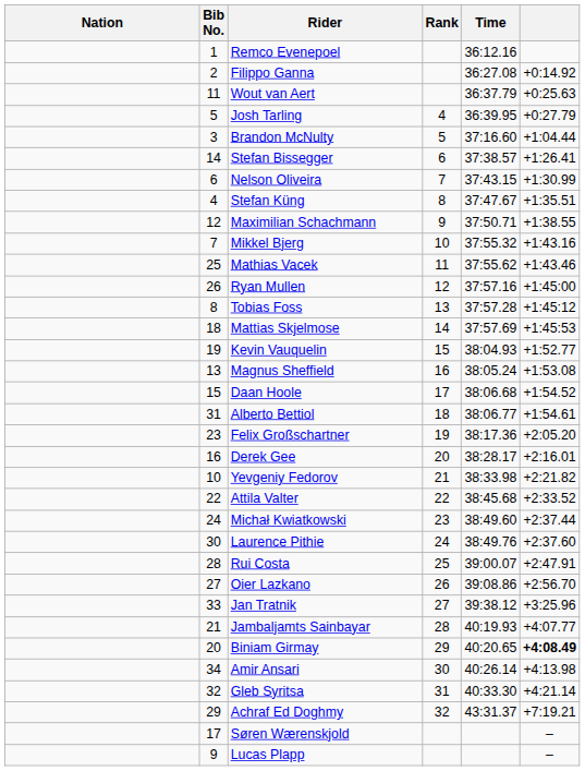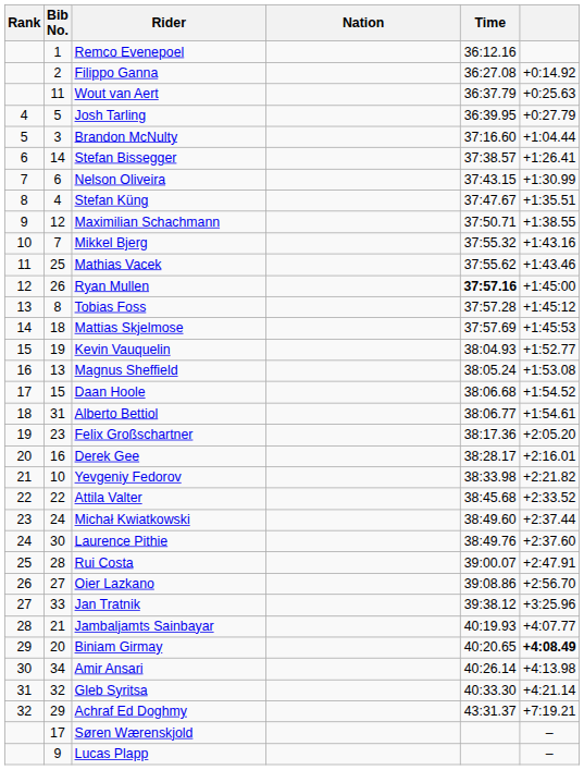 <table class="wikitable sortable" style="text-align:center;">
 <tr>
-<th width="225">Nation</th>
+<th width="30">Rank</th>
 <th width="20">Bib No.</th>
 <th width="225">Rider</th>
-<th width="30">Rank</th>
+<th width="225">Nation</th>
 <th width="55">Time</th>
 <th width="55"></th>
 </tr>
 <tr>
-<td align="left"></td>
+<td></td>
 <td>1</td>
 <td align="left"><a href='#'>Remco Evenepoel</a></td>
-<td></td>
+<td align="left"></td>
 <td>36:12.16</td>
 <td></td>
 </tr>
 <tr>
-<td align="left"></td>
+<td></td>
 <td>2</td>
 <td align="left"><a href='#'>Filippo Ganna</a></td>
-<td></td>
+<td align="left"></td>
 <td>36:27.08</td>
 <td>+0:14.92</td>
 </tr>
 <tr>
-<td align="left"></td>
+<td></td>
 <td>11</td>
 <td align="left"><a href='#'>Wout van Aert</a></td>
-<td></td>
+<td align="left"></td>
 <td>36:37.79</td>
 <td>+0:25.63</td>
 </tr>
 <tr>
-<td align="left"></td>
+<td>4</td>
 <td>5</td>
 <td align="left"><a href='#'>Josh Tarling</a></td>
-<td>4</td>
+<td align="left"></td>
 <td>36:39.95</td>
 <td>+0:27.79</td>
 </tr>
 <tr>
-<td align="left"></td>
+<td>5</td>
 <td>3</td>
 <td align="left"><a href='#'>Brandon McNulty</a></td>
-<td>5</td>
+<td align="left"></td>
 <td>37:16.60</td>
 <td>+1:04.44</td>
 </tr>
 <tr>
-<td align="left"></td>
+<td>6</td>
 <td>14</td>
 <td align="left"><a href='#'>Stefan Bissegger</a></td>
-<td>6</td>
+<td align="left"></td>
 <td>37:38.57</td>
 <td>+1:26.41</td>
 </tr>
 <tr>
-<td align="left"></td>
+<td>7</td>
 <td>6</td>
 <td align="left"><a href='#'>Nelson Oliveira</a></td>
-<td>7</td>
+<td align="left"></td>
 <td>37:43.15</td>
 <td>+1:30.99</td>
 </tr>
 <tr>
-<td align="left"></td>
+<td>8</td>
 <td>4</td>
 <td align="left"><a href='#'>Stefan Küng</a></td>
-<td>8</td>
+<td align="left"></td>
 <td>37:47.67</td>
 <td>+1:35.51</td>
 </tr>
 <tr>
-<td align="left"></td>
+<td>9</td>
 <td>12</td>
 <td align="left"><a href='#'>Maximilian Schachmann</a></td>
-<td>9</td>
+<td align="left"></td>
 <td>37:50.71</td>
 <td>+1:38.55</td>
 </tr>
 <tr>
-<td align="left"></td>
+<td>10</td>
 <td>7</td>
 <td align="left"><a href='#'>Mikkel Bjerg</a></td>
-<td>10</td>
+<td align="left"></td>
 <td>37:55.32</td>
 <td>+1:43.16</td>
 </tr>
 <tr>
-<td align="left"></td>
+<td>11</td>
 <td>25</td>
 <td align="left"><a href='#'>Mathias Vacek</a></td>
-<td>11</td>
+<td align="left"></td>
 <td>37:55.62</td>
 <td>+1:43.46</td>
 </tr>
 <tr>
-<td align="left"></td>
+<td>12</td>
 <td>26</td>
 <td align="left"><a href='#'>Ryan Mullen</a></td>
-<td>12</td>
-<td>37:57.16</td>
+<td align="left"></td>
+<td><strong>37:57.16</strong></td>
 <td>+1:45:00</td>
 </tr>
 <tr>
-<td align="left"></td>
+<td>13</td>
 <td>8</td>
 <td align="left"><a href='#'>Tobias Foss</a></td>
-<td>13</td>
+<td align="left"></td>
 <td>37:57.28</td>
 <td>+1:45:12</td>
 </tr>
 <tr>
-<td align="left"></td>
+<td>14</td>
 <td>18</td>
 <td align="left"><a href='#'>Mattias Skjelmose</a></td>
-<td>14</td>
+<td align="left"></td>
 <td>37:57.69</td>
 <td>+1:45:53</td>
 </tr>
 <tr>
-<td align="left"></td>
+<td>15</td>
 <td>19</td>
 <td align="left"><a href='#'>Kevin Vauquelin</a></td>
-<td>15</td>
+<td align="left"></td>
 <td>38:04.93</td>
 <td>+1:52.77</td>
 </tr>
 <tr>
-<td align="left"></td>
+<td>16</td>
 <td>13</td>
 <td align="left"><a href='#'>Magnus Sheffield</a></td>
-<td>16</td>
+<td align="left"></td>
 <td>38:05.24</td>
 <td>+1:53.08</td>
 </tr>
 <tr>
-<td align="left"></td>
+<td>17</td>
 <td>15</td>
 <td align="left"><a href='#'>Daan Hoole</a></td>
-<td>17</td>
+<td align="left"></td>
 <td>38:06.68</td>
 <td>+1:54.52</td>
 </tr>
 <tr>
-<td align="left"></td>
+<td>18</td>
 <td>31</td>
 <td align="left"><a href='#'>Alberto Bettiol</a></td>
-<td>18</td>
+<td align="left"></td>
 <td>38:06.77</td>
 <td>+1:54.61</td>
 </tr>
 <tr>
-<td align="left"></td>
+<td>19</td>
 <td>23</td>
 <td align="left"><a href='#'>Felix Großschartner</a></td>
-<td>19</td>
+<td align="left"></td>
 <td>38:17.36</td>
 <td>+2:05.20</td>
 </tr>
 <tr>
-<td align="left"></td>
+<td>20</td>
 <td>16</td>
 <td align="left"><a href='#'>Derek Gee</a></td>
-<td>20</td>
+<td align="left"></td>
 <td>38:28.17</td>
 <td>+2:16.01</td>
 </tr>
 <tr>
-<td align="left"></td>
+<td>21</td>
 <td>10</td>
 <td align="left"><a href='#'>Yevgeniy Fedorov</a></td>
-<td>21</td>
+<td align="left"></td>
 <td>38:33.98</td>
 <td>+2:21.82</td>
 </tr>
 <tr>
-<td align="left"></td>
+<td>22</td>
 <td>22</td>
 <td align="left"><a href='#'>Attila Valter</a></td>
-<td>22</td>
+<td align="left"></td>
 <td>38:45.68</td>
 <td>+2:33.52</td>
 </tr>
 <tr>
-<td align="left"></td>
+<td>23</td>
 <td>24</td>
 <td align="left"><a href='#'>Michał Kwiatkowski</a></td>
-<td>23</td>
+<td align="left"></td>
 <td>38:49.60</td>
 <td>+2:37.44</td>
 </tr>
 <tr>
-<td align="left"></td>
+<td>24</td>
 <td>30</td>
 <td align="left"><a href='#'>Laurence Pithie</a></td>
-<td>24</td>
+<td align="left"></td>
 <td>38:49.76</td>
 <td>+2:37.60</td>
 </tr>
 <tr>
-<td align="left"></td>
+<td>25</td>
 <td>28</td>
 <td align="left"><a href='#'>Rui Costa</a></td>
-<td>25</td>
+<td align="left"></td>
 <td>39:00.07</td>
 <td>+2:47.91</td>
 </tr>
 <tr>
-<td align="left"></td>
+<td>26</td>
 <td>27</td>
 <td align="left"><a href='#'>Oier Lazkano</a></td>
-<td>26</td>
+<td align="left"></td>
 <td>39:08.86</td>
 <td>+2:56.70</td>
 </tr>
 <tr>
-<td align="left"></td>
+<td>27</td>
 <td>33</td>
 <td align="left"><a href='#'>Jan Tratnik</a></td>
-<td>27</td>
+<td align="left"></td>
 <td>39:38.12</td>
 <td>+3:25.96</td>
 </tr>
 <tr>
-<td align="left"></td>
+<td>28</td>
 <td>21</td>
 <td align="left"><a href='#'>Jambaljamts Sainbayar</a></td>
-<td>28</td>
+<td align="left"></td>
 <td>40:19.93</td>
 <td>+4:07.77</td>
 </tr>
 <tr>
-<td align="left"></td>
+<td>29</td>
 <td>20</td>
 <td align="left"><a href='#'>Biniam Girmay</a></td>
-<td>29</td>
+<td align="left"></td>
 <td>40:20.65</td>
 <td><strong>+4:08.49</strong></td>
 </tr>
 <tr>
-<td align="left"></td>
+<td>30</td>
 <td>34</td>
 <td align="left"><a href='#'>Amir Ansari</a></td>
-<td>30</td>
+<td align="left"></td>
 <td>40:26.14</td>
 <td>+4:13.98</td>
 </tr>
 <tr>
-<td align="left"></td>
+<td>31</td>
 <td>32</td>
 <td align="left"><a href='#'>Gleb Syritsa</a></td>
-<td>31</td>
+<td align="left"></td>
 <td>40:33.30</td>
 <td>+4:21.14</td>
 </tr>
 <tr>
-<td align="left"></td>
+<td>32</td>
 <td>29</td>
 <td align="left"><a href='#'>Achraf Ed Doghmy</a></td>
-<td>32</td>
+<td align="left"></td>
 <td>43:31.37</td>
 <td>+7:19.21</td>
 </tr>
 <tr>
-<td align="left"></td>
+<td></td>
 <td>17</td>
 <td align="left"><a href='#'>Søren Wærenskjold</a></td>
-<td></td>
+<td align="left"></td>
 <td><strong></strong></td>
 <td>–</td>
 </tr>
 <tr>
-<td align="left"></td>
+<td></td>
 <td>9</td>
 <td align="left"><a href='#'>Lucas Plapp</a></td>
-<td></td>
+<td align="left"></td>
 <td><strong></strong></td>
 <td>–</td>
 </tr>
 </table>
